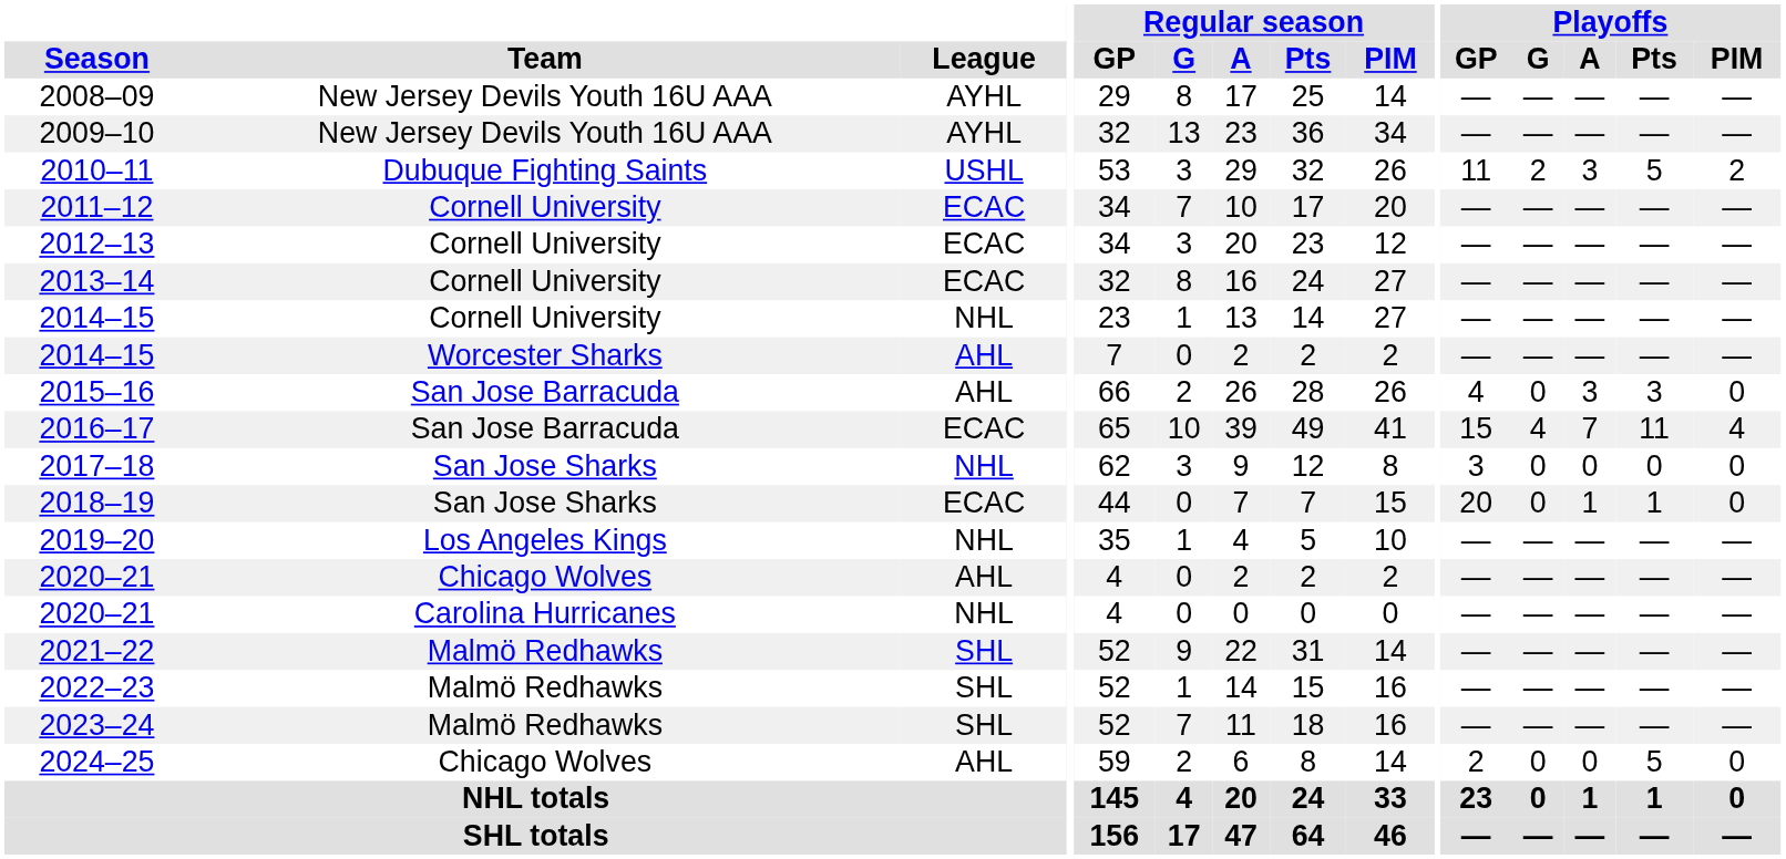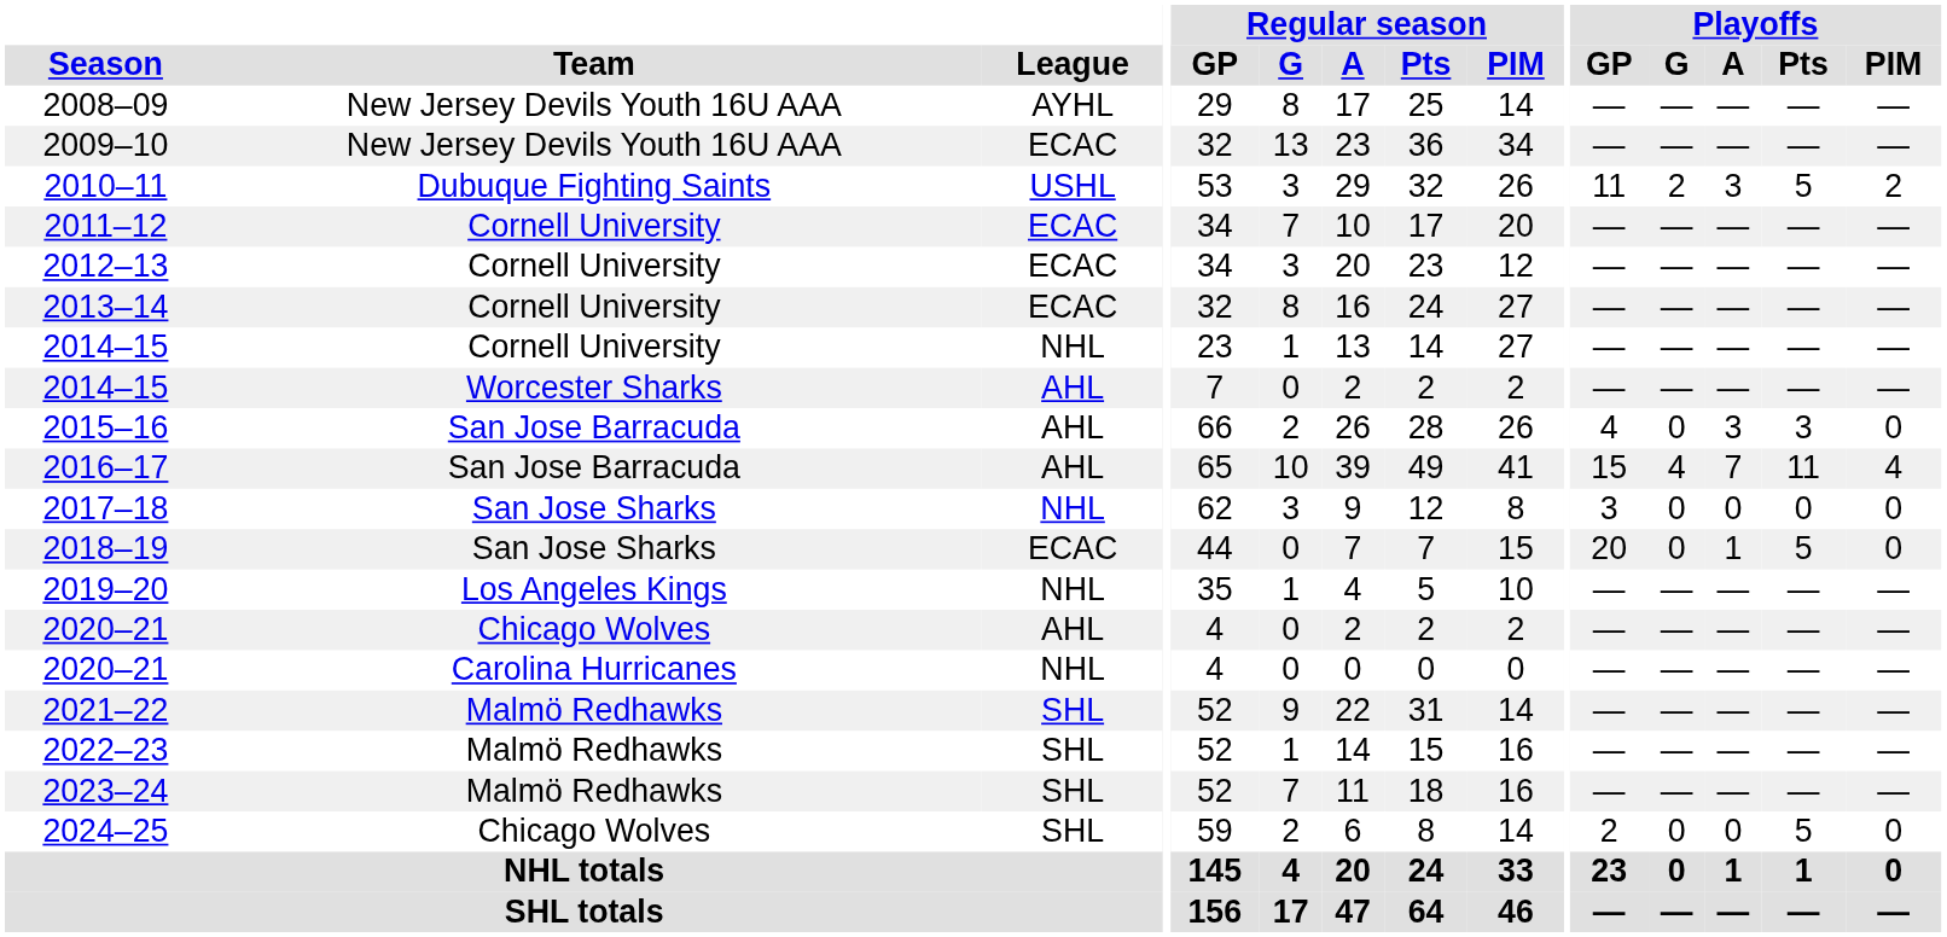 <table border="0" cellpadding="1" cellspacing="0" style="text-align:center; width:60em">
 <tr bgcolor="#e0e0e0">
 <th colspan="3" bgcolor="#ffffff"></th>
 <th rowspan="99" bgcolor="#ffffff"></th>
 <th colspan="5"><a href='#'>Regular season</a></th>
 <th rowspan="99" bgcolor="#ffffff"></th>
 <th colspan="5"><a href='#'>Playoffs</a></th>
 </tr>
 <tr bgcolor="#e0e0e0">
 <th><a href='#'>Season</a></th>
 <th>Team</th>
 <th>League</th>
 <th>GP</th>
 <th><a href='#'>G</a></th>
 <th><a href='#'>A</a></th>
 <th><a href='#'>Pts</a></th>
 <th><a href='#'>PIM</a></th>
 <th>GP</th>
 <th>G</th>
 <th>A</th>
 <th>Pts</th>
 <th>PIM</th>
 </tr>
 <tr>
 <td>2008–09</td>
 <td>New Jersey Devils Youth 16U AAA</td>
 <td>AYHL</td>
 <td>29</td>
 <td>8</td>
 <td>17</td>
 <td>25</td>
 <td>14</td>
 <td>—</td>
 <td>—</td>
 <td>—</td>
 <td>—</td>
 <td>—</td>
 </tr>
 <tr bgcolor="#f0f0f0">
 <td>2009–10</td>
 <td>New Jersey Devils Youth 16U AAA</td>
-<td>AYHL</td>
+<td>ECAC</td>
 <td>32</td>
 <td>13</td>
 <td>23</td>
 <td>36</td>
 <td>34</td>
 <td>—</td>
 <td>—</td>
 <td>—</td>
 <td>—</td>
 <td>—</td>
 </tr>
 <tr>
 <td><a href='#'>2010–11</a></td>
 <td><a href='#'>Dubuque Fighting Saints</a></td>
 <td><a href='#'>USHL</a></td>
 <td>53</td>
 <td>3</td>
 <td>29</td>
 <td>32</td>
 <td>26</td>
 <td>11</td>
 <td>2</td>
 <td>3</td>
 <td>5</td>
 <td>2</td>
 </tr>
 <tr bgcolor="#f0f0f0">
 <td><a href='#'>2011–12</a></td>
 <td><a href='#'>Cornell University</a></td>
 <td><a href='#'>ECAC</a></td>
 <td>34</td>
 <td>7</td>
 <td>10</td>
 <td>17</td>
 <td>20</td>
 <td>—</td>
 <td>—</td>
 <td>—</td>
 <td>—</td>
 <td>—</td>
 </tr>
 <tr>
 <td><a href='#'>2012–13</a></td>
 <td>Cornell University</td>
 <td>ECAC</td>
 <td>34</td>
 <td>3</td>
 <td>20</td>
 <td>23</td>
 <td>12</td>
 <td>—</td>
 <td>—</td>
 <td>—</td>
 <td>—</td>
 <td>—</td>
 </tr>
 <tr bgcolor="#f0f0f0">
 <td><a href='#'>2013–14</a></td>
 <td>Cornell University</td>
 <td>ECAC</td>
 <td>32</td>
 <td>8</td>
 <td>16</td>
 <td>24</td>
 <td>27</td>
 <td>—</td>
 <td>—</td>
 <td>—</td>
 <td>—</td>
 <td>—</td>
 </tr>
 <tr>
 <td><a href='#'>2014–15</a></td>
 <td>Cornell University</td>
 <td>NHL</td>
 <td>23</td>
 <td>1</td>
 <td>13</td>
 <td>14</td>
 <td>27</td>
 <td>—</td>
 <td>—</td>
 <td>—</td>
 <td>—</td>
 <td>—</td>
 </tr>
 <tr bgcolor="#f0f0f0">
 <td><a href='#'>2014–15</a></td>
 <td><a href='#'>Worcester Sharks</a></td>
 <td><a href='#'>AHL</a></td>
 <td>7</td>
 <td>0</td>
 <td>2</td>
 <td>2</td>
 <td>2</td>
 <td>—</td>
 <td>—</td>
 <td>—</td>
 <td>—</td>
 <td>—</td>
 </tr>
 <tr>
 <td><a href='#'>2015–16</a></td>
 <td><a href='#'>San Jose Barracuda</a></td>
 <td>AHL</td>
 <td>66</td>
 <td>2</td>
 <td>26</td>
 <td>28</td>
 <td>26</td>
 <td>4</td>
 <td>0</td>
 <td>3</td>
 <td>3</td>
 <td>0</td>
 </tr>
 <tr bgcolor="#f0f0f0">
 <td><a href='#'>2016–17</a></td>
 <td>San Jose Barracuda</td>
-<td>ECAC</td>
+<td>AHL</td>
 <td>65</td>
 <td>10</td>
 <td>39</td>
 <td>49</td>
 <td>41</td>
 <td>15</td>
 <td>4</td>
 <td>7</td>
 <td>11</td>
 <td>4</td>
 </tr>
 <tr>
 <td><a href='#'>2017–18</a></td>
 <td><a href='#'>San Jose Sharks</a></td>
 <td><a href='#'>NHL</a></td>
 <td>62</td>
 <td>3</td>
 <td>9</td>
 <td>12</td>
 <td>8</td>
 <td>3</td>
 <td>0</td>
 <td>0</td>
 <td>0</td>
 <td>0</td>
 </tr>
 <tr bgcolor="#f0f0f0">
 <td><a href='#'>2018–19</a></td>
 <td>San Jose Sharks</td>
 <td>ECAC</td>
 <td>44</td>
 <td>0</td>
 <td>7</td>
 <td>7</td>
 <td>15</td>
 <td>20</td>
 <td>0</td>
 <td>1</td>
-<td>1</td>
+<td>5</td>
 <td>0</td>
 </tr>
 <tr>
 <td><a href='#'>2019–20</a></td>
 <td><a href='#'>Los Angeles Kings</a></td>
 <td>NHL</td>
 <td>35</td>
 <td>1</td>
 <td>4</td>
 <td>5</td>
 <td>10</td>
 <td>—</td>
 <td>—</td>
 <td>—</td>
 <td>—</td>
 <td>—</td>
 </tr>
 <tr bgcolor="#f0f0f0">
 <td><a href='#'>2020–21</a></td>
 <td><a href='#'>Chicago Wolves</a></td>
 <td>AHL</td>
 <td>4</td>
 <td>0</td>
 <td>2</td>
 <td>2</td>
 <td>2</td>
 <td>—</td>
 <td>—</td>
 <td>—</td>
 <td>—</td>
 <td>—</td>
 </tr>
 <tr>
 <td><a href='#'>2020–21</a></td>
 <td><a href='#'>Carolina Hurricanes</a></td>
 <td>NHL</td>
 <td>4</td>
 <td>0</td>
 <td>0</td>
 <td>0</td>
 <td>0</td>
 <td>—</td>
 <td>—</td>
 <td>—</td>
 <td>—</td>
 <td>—</td>
 </tr>
 <tr bgcolor="#f0f0f0">
 <td><a href='#'>2021–22</a></td>
 <td><a href='#'>Malmö Redhawks</a></td>
 <td><a href='#'>SHL</a></td>
 <td>52</td>
 <td>9</td>
 <td>22</td>
 <td>31</td>
 <td>14</td>
 <td>—</td>
 <td>—</td>
 <td>—</td>
 <td>—</td>
 <td>—</td>
 </tr>
 <tr>
 <td><a href='#'>2022–23</a></td>
 <td>Malmö Redhawks</td>
 <td>SHL</td>
 <td>52</td>
 <td>1</td>
 <td>14</td>
 <td>15</td>
 <td>16</td>
 <td>—</td>
 <td>—</td>
 <td>—</td>
 <td>—</td>
 <td>—</td>
 </tr>
 <tr bgcolor="#f0f0f0">
 <td><a href='#'>2023–24</a></td>
 <td>Malmö Redhawks</td>
 <td>SHL</td>
 <td>52</td>
 <td>7</td>
 <td>11</td>
 <td>18</td>
 <td>16</td>
 <td>—</td>
 <td>—</td>
 <td>—</td>
 <td>—</td>
 <td>—</td>
 </tr>
 <tr>
 <td><a href='#'>2024–25</a></td>
 <td>Chicago Wolves</td>
-<td>AHL</td>
+<td>SHL</td>
 <td>59</td>
 <td>2</td>
 <td>6</td>
 <td>8</td>
 <td>14</td>
 <td>2</td>
 <td>0</td>
 <td>0</td>
 <td>5</td>
 <td>0</td>
 </tr>
 <tr bgcolor="#e0e0e0">
 <th colspan="3">NHL totals</th>
 <th>145</th>
 <th>4</th>
 <th>20</th>
 <th>24</th>
 <th>33</th>
 <th>23</th>
 <th>0</th>
 <th>1</th>
 <th>1</th>
 <th>0</th>
 </tr>
 <tr bgcolor="#e0e0e0">
 <th colspan="3">SHL totals</th>
 <th>156</th>
 <th>17</th>
 <th>47</th>
 <th>64</th>
 <th>46</th>
 <th>—</th>
 <th>—</th>
 <th>—</th>
 <th>—</th>
 <th>—</th>
 </tr>
 </table>
